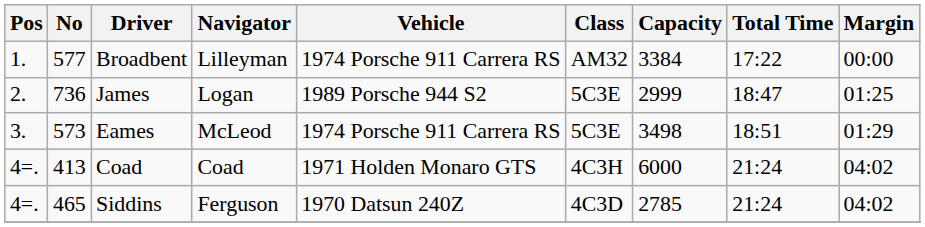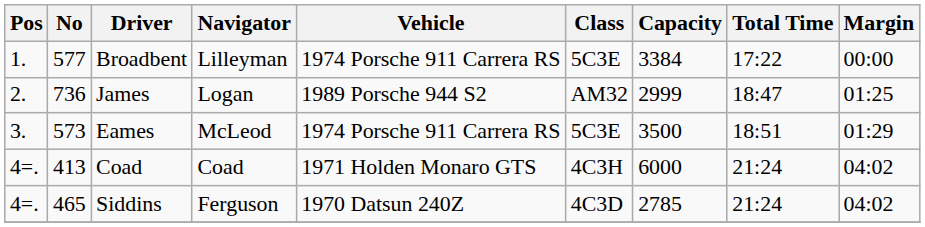 <table class="wikitable sortable" style="font-size: 90%;">
 <tr>
 <th>Pos</th>
 <th>No</th>
 <th>Driver</th>
 <th>Navigator</th>
 <th>Vehicle</th>
 <th>Class</th>
 <th>Capacity</th>
 <th>Total Time</th>
 <th>Margin</th>
 </tr>
 <tr>
 <td>1.</td>
 <td>577</td>
 <td> Broadbent</td>
 <td> Lilleyman</td>
 <td>1974 Porsche 911 Carrera RS</td>
-<td>AM32</td>
+<td>5C3E</td>
 <td>3384</td>
 <td>17:22</td>
 <td>00:00</td>
 </tr>
 <tr>
 <td>2.</td>
 <td>736</td>
 <td> James</td>
 <td> Logan</td>
 <td>1989 Porsche 944 S2</td>
-<td>5C3E</td>
+<td>AM32</td>
 <td>2999</td>
 <td>18:47</td>
 <td>01:25</td>
 </tr>
 <tr>
 <td>3.</td>
 <td>573</td>
 <td> Eames</td>
 <td> McLeod</td>
 <td>1974 Porsche 911 Carrera RS</td>
 <td>5C3E</td>
-<td>3498</td>
+<td>3500</td>
 <td>18:51</td>
 <td>01:29</td>
 </tr>
 <tr>
 <td>4=.</td>
 <td>413</td>
 <td> Coad</td>
 <td> Coad</td>
 <td>1971 Holden Monaro GTS</td>
 <td>4C3H</td>
 <td>6000</td>
 <td>21:24</td>
 <td>04:02</td>
 </tr>
 <tr>
 <td>4=.</td>
 <td>465</td>
 <td> Siddins</td>
 <td> Ferguson</td>
 <td>1970 Datsun 240Z</td>
 <td>4C3D</td>
 <td>2785</td>
 <td>21:24</td>
 <td>04:02</td>
 </tr>
 <tr>
 </tr>
 </table>
